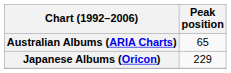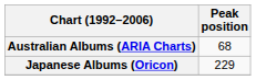 <table class="wikitable sortable plainrowheaders" style="text-align:center">
 <tr>
 <th scope="col">Chart (1992–2006)</th>
 <th scope="col">Peak<br>position</th>
 </tr>
 <tr>
 <th scope="row">Australian Albums (<a href='#'>ARIA Charts</a>)</th>
-<td align="center">65</td>
+<td align="center">68</td>
 </tr>
 <tr>
 <th scope="row">Japanese Albums (<a href='#'>Oricon</a>)</th>
 <td>229</td>
 </tr>
 <tr>
 </tr>
 </table>
